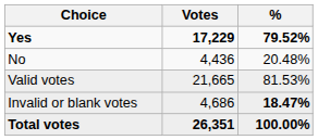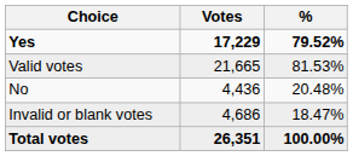 <table class="wikitable">
 <tr>
 <th style=width:11em>Choice</th>
 <th style=width:5em>Votes</th>
 <th style=width:5em>%</th>
 </tr>
 <tr>
 <td> <strong>Yes</strong></td>
 <td style="text-align: right;"><strong>17,229</strong></td>
 <td style="text-align: right;"><strong>79.52%</strong></td>
 </tr>
+<tr style="background-color:#eeeeee" |>
+<td>Valid votes</td>
+<td style="text-align: right;">21,665</td>
+<td style="text-align: right;">81.53%</td>
+</tr>
 <tr>
 <td> No</td>
 <td style="text-align: right;">4,436</td>
 <td style="text-align: right;">20.48%</td>
 </tr>
 <tr style="background-color:#eeeeee" |>
-<td>Valid votes</td>
-<td style="text-align: right;">21,665</td>
-<td style="text-align: right;">81.53%</td>
-</tr>
-<tr style="background-color:#eeeeee" |>
 <td>Invalid or blank votes</td>
 <td style="text-align: right;">4,686</td>
-<td style="text-align: right;"><strong>18.47%</strong></td>
+<td style="text-align: right;">18.47%</td>
 </tr>
 <tr style="background-color:#eeeeee" |>
 <td><strong>Total votes </strong></td>
 <td style="text-align: right;"><strong>26,351</strong></td>
 <td style="text-align: right;"><strong>100.00%</strong></td>
 </tr>
 </table>
